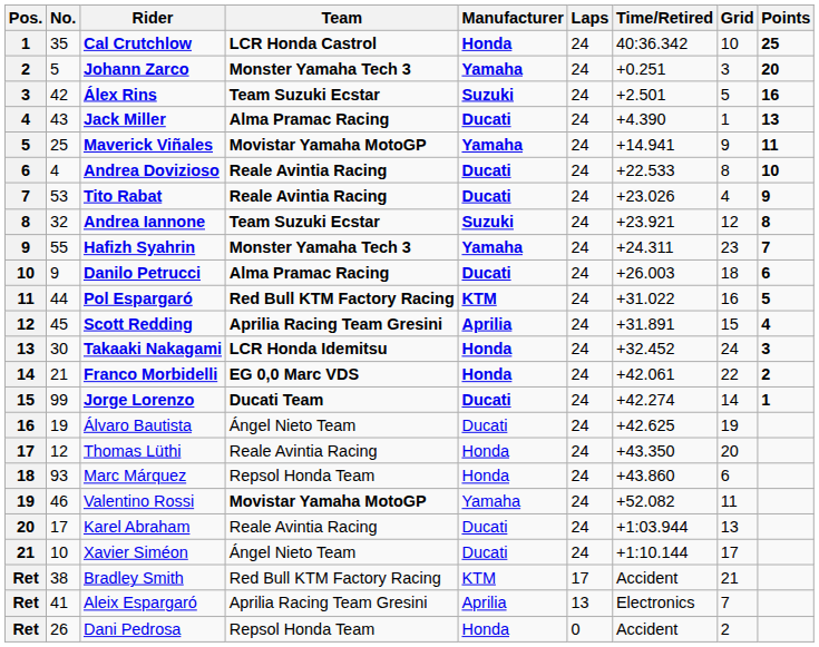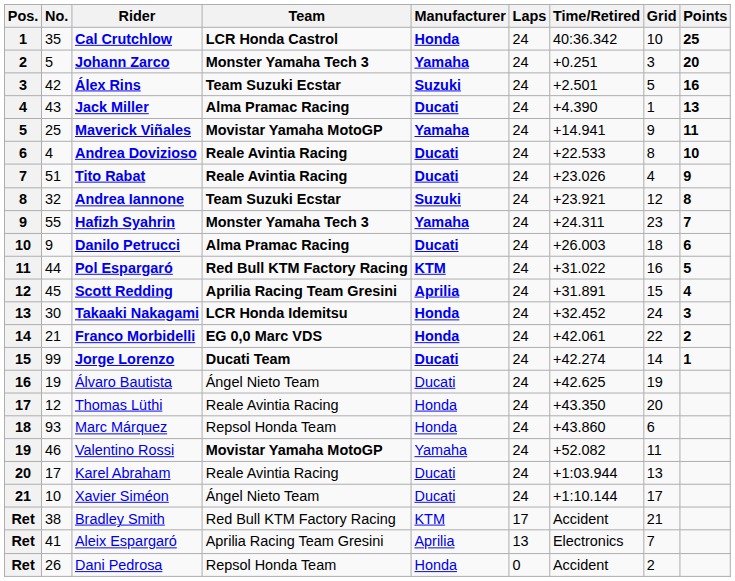 <table class="wikitable" style="font-size: 95%;">
 <tr>
 <th>Pos.</th>
 <th>No.</th>
 <th>Rider</th>
 <th>Team</th>
 <th>Manufacturer</th>
 <th>Laps</th>
 <th>Time/Retired</th>
 <th>Grid</th>
 <th>Points</th>
 </tr>
 <tr>
 <th>1</th>
 <td>35</td>
 <td> <strong><a href='#'>Cal Crutchlow</a></strong></td>
 <td><strong>LCR Honda Castrol</strong></td>
 <td><strong><a href='#'>Honda</a></strong></td>
 <td>24</td>
 <td>40:36.342</td>
 <td>10</td>
 <td><strong>25</strong></td>
 </tr>
 <tr>
 <th>2</th>
 <td>5</td>
 <td> <strong><a href='#'>Johann Zarco</a></strong></td>
 <td><strong>Monster Yamaha Tech 3</strong></td>
 <td><strong><a href='#'>Yamaha</a></strong></td>
 <td>24</td>
 <td>+0.251</td>
 <td>3</td>
 <td><strong>20</strong></td>
 </tr>
 <tr>
 <th>3</th>
 <td>42</td>
 <td> <strong><a href='#'>Álex Rins</a></strong></td>
 <td><strong>Team Suzuki Ecstar</strong></td>
 <td><strong><a href='#'>Suzuki</a></strong></td>
 <td>24</td>
 <td>+2.501</td>
 <td>5</td>
 <td><strong>16</strong></td>
 </tr>
 <tr>
 <th>4</th>
 <td>43</td>
 <td> <strong><a href='#'>Jack Miller</a></strong></td>
 <td><strong>Alma Pramac Racing</strong></td>
 <td><strong><a href='#'>Ducati</a></strong></td>
 <td>24</td>
 <td>+4.390</td>
 <td>1</td>
 <td><strong>13</strong></td>
 </tr>
 <tr>
 <th>5</th>
 <td>25</td>
 <td> <strong><a href='#'>Maverick Viñales</a></strong></td>
 <td><strong>Movistar Yamaha MotoGP</strong></td>
 <td><strong><a href='#'>Yamaha</a></strong></td>
 <td>24</td>
 <td>+14.941</td>
 <td>9</td>
 <td><strong>11</strong></td>
 </tr>
 <tr>
 <th>6</th>
 <td>4</td>
 <td> <strong><a href='#'>Andrea Dovizioso</a></strong></td>
 <td><strong>Reale Avintia Racing</strong></td>
 <td><strong><a href='#'>Ducati</a></strong></td>
 <td>24</td>
 <td>+22.533</td>
 <td>8</td>
 <td><strong>10</strong></td>
 </tr>
 <tr>
 <th>7</th>
-<td>53</td>
+<td>51</td>
 <td> <strong><a href='#'>Tito Rabat</a></strong></td>
 <td><strong>Reale Avintia Racing</strong></td>
 <td><strong><a href='#'>Ducati</a></strong></td>
 <td>24</td>
 <td>+23.026</td>
 <td>4</td>
 <td><strong>9</strong></td>
 </tr>
 <tr>
 <th>8</th>
 <td>32</td>
 <td> <strong><a href='#'>Andrea Iannone</a></strong></td>
 <td><strong>Team Suzuki Ecstar</strong></td>
 <td><strong><a href='#'>Suzuki</a></strong></td>
 <td>24</td>
 <td>+23.921</td>
 <td>12</td>
 <td><strong>8</strong></td>
 </tr>
 <tr>
 <th>9</th>
 <td>55</td>
 <td> <strong><a href='#'>Hafizh Syahrin</a></strong></td>
 <td><strong>Monster Yamaha Tech 3</strong></td>
 <td><strong><a href='#'>Yamaha</a></strong></td>
 <td>24</td>
 <td>+24.311</td>
 <td>23</td>
 <td><strong>7</strong></td>
 </tr>
 <tr>
 <th>10</th>
 <td>9</td>
 <td> <strong><a href='#'>Danilo Petrucci</a></strong></td>
 <td><strong>Alma Pramac Racing</strong></td>
 <td><strong><a href='#'>Ducati</a></strong></td>
 <td>24</td>
 <td>+26.003</td>
 <td>18</td>
 <td><strong>6</strong></td>
 </tr>
 <tr>
 <th>11</th>
 <td>44</td>
 <td> <strong><a href='#'>Pol Espargaró</a></strong></td>
 <td><strong>Red Bull KTM Factory Racing</strong></td>
 <td><strong><a href='#'>KTM</a></strong></td>
 <td>24</td>
 <td>+31.022</td>
 <td>16</td>
 <td><strong>5</strong></td>
 </tr>
 <tr>
 <th>12</th>
 <td>45</td>
 <td> <strong><a href='#'>Scott Redding</a></strong></td>
 <td><strong>Aprilia Racing Team Gresini</strong></td>
 <td><strong><a href='#'>Aprilia</a></strong></td>
 <td>24</td>
 <td>+31.891</td>
 <td>15</td>
 <td><strong>4</strong></td>
 </tr>
 <tr>
 <th>13</th>
 <td>30</td>
 <td> <strong><a href='#'>Takaaki Nakagami</a></strong></td>
 <td><strong>LCR Honda Idemitsu</strong></td>
 <td><strong><a href='#'>Honda</a></strong></td>
 <td>24</td>
 <td>+32.452</td>
 <td>24</td>
 <td><strong>3</strong></td>
 </tr>
 <tr>
 <th>14</th>
 <td>21</td>
 <td> <strong><a href='#'>Franco Morbidelli</a></strong></td>
 <td><strong>EG 0,0 Marc VDS</strong></td>
 <td><strong><a href='#'>Honda</a></strong></td>
 <td>24</td>
 <td>+42.061</td>
 <td>22</td>
 <td><strong>2</strong></td>
 </tr>
 <tr>
 <th>15</th>
 <td>99</td>
 <td> <strong><a href='#'>Jorge Lorenzo</a></strong></td>
 <td><strong>Ducati Team</strong></td>
 <td><strong><a href='#'>Ducati</a></strong></td>
 <td>24</td>
 <td>+42.274</td>
 <td>14</td>
 <td><strong>1</strong></td>
 </tr>
 <tr>
 <th>16</th>
 <td>19</td>
 <td> <a href='#'>Álvaro Bautista</a></td>
 <td>Ángel Nieto Team</td>
 <td><a href='#'>Ducati</a></td>
 <td>24</td>
 <td>+42.625</td>
 <td>19</td>
 <td></td>
 </tr>
 <tr>
 <th>17</th>
 <td>12</td>
 <td> <a href='#'>Thomas Lüthi</a></td>
 <td>Reale Avintia Racing</td>
 <td><a href='#'>Honda</a></td>
 <td>24</td>
 <td>+43.350</td>
 <td>20</td>
 <td></td>
 </tr>
 <tr>
 <th>18</th>
 <td>93</td>
 <td> <a href='#'>Marc Márquez</a></td>
 <td>Repsol Honda Team</td>
 <td><a href='#'>Honda</a></td>
 <td>24</td>
 <td>+43.860</td>
 <td>6</td>
 <td></td>
 </tr>
 <tr>
 <th>19</th>
 <td>46</td>
 <td> <a href='#'>Valentino Rossi</a></td>
 <td><strong>Movistar Yamaha MotoGP</strong></td>
 <td><a href='#'>Yamaha</a></td>
 <td>24</td>
 <td>+52.082</td>
 <td>11</td>
 <td></td>
 </tr>
 <tr>
 <th>20</th>
 <td>17</td>
 <td> <a href='#'>Karel Abraham</a></td>
 <td>Reale Avintia Racing</td>
 <td><a href='#'>Ducati</a></td>
 <td>24</td>
 <td>+1:03.944</td>
 <td>13</td>
 <td></td>
 </tr>
 <tr>
 <th>21</th>
 <td>10</td>
 <td> <a href='#'>Xavier Siméon</a></td>
 <td>Ángel Nieto Team</td>
 <td><a href='#'>Ducati</a></td>
 <td>24</td>
 <td>+1:10.144</td>
 <td>17</td>
 <td></td>
 </tr>
 <tr>
 <th>Ret</th>
 <td>38</td>
 <td> <a href='#'>Bradley Smith</a></td>
 <td>Red Bull KTM Factory Racing</td>
 <td><a href='#'>KTM</a></td>
 <td>17</td>
 <td>Accident</td>
 <td>21</td>
 <td></td>
 </tr>
 <tr>
 <th>Ret</th>
 <td>41</td>
 <td> <a href='#'>Aleix Espargaró</a></td>
 <td>Aprilia Racing Team Gresini</td>
 <td><a href='#'>Aprilia</a></td>
 <td>13</td>
 <td>Electronics</td>
 <td>7</td>
 <td></td>
 </tr>
 <tr>
 <th>Ret</th>
 <td>26</td>
 <td> <a href='#'>Dani Pedrosa</a></td>
 <td>Repsol Honda Team</td>
 <td><a href='#'>Honda</a></td>
 <td>0</td>
 <td>Accident</td>
 <td>2</td>
 <td></td>
 </tr>
 </table>
